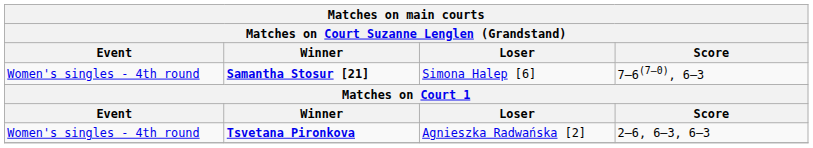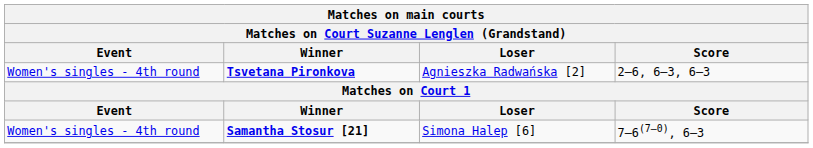 <table class="wikitable collapsible uncollapsed" style=margin:auto>
 <tr>
 <th colspan=4 style=white-space:nowrap>Matches on main courts</th>
 </tr>
 <tr>
 <th colspan=4><strong>Matches on <a href='#'>Court Suzanne Lenglen</a> (Grandstand)</strong></th>
 </tr>
 <tr>
 <th width=250>Event</th>
 <th width=220>Winner</th>
 <th width=220>Loser</th>
 <th width=220>Score</th>
 </tr>
 <tr>
 <td><a href='#'>Women's singles - 4th round</a></td>
-<td><strong> <a href='#'>Samantha Stosur</a> [21]</strong></td>
-<td> <a href='#'>Simona Halep</a> [6]</td>
-<td>7–6<sup>(7–0)</sup>, 6–3</td>
+<td><strong> <a href='#'>Tsvetana Pironkova</a></strong></td>
+<td> <a href='#'>Agnieszka Radwańska</a> [2]</td>
+<td>2–6, 6–3, 6–3</td>
 </tr>
 <tr>
 <th colspan=4><strong>Matches on <a href='#'>Court 1</a></strong></th>
 </tr>
 <tr>
 <th width=250>Event</th>
 <th width=220>Winner</th>
 <th width=220>Loser</th>
 <th width=220>Score</th>
 </tr>
 <tr>
 <td><a href='#'>Women's singles - 4th round</a></td>
-<td><strong> <a href='#'>Tsvetana Pironkova</a></strong></td>
-<td> <a href='#'>Agnieszka Radwańska</a> [2]</td>
-<td>2–6, 6–3, 6–3</td>
+<td><strong> <a href='#'>Samantha Stosur</a> [21]</strong></td>
+<td> <a href='#'>Simona Halep</a> [6]</td>
+<td>7–6<sup>(7–0)</sup>, 6–3</td>
 </tr>
 <tr>
 </tr>
 </table>
